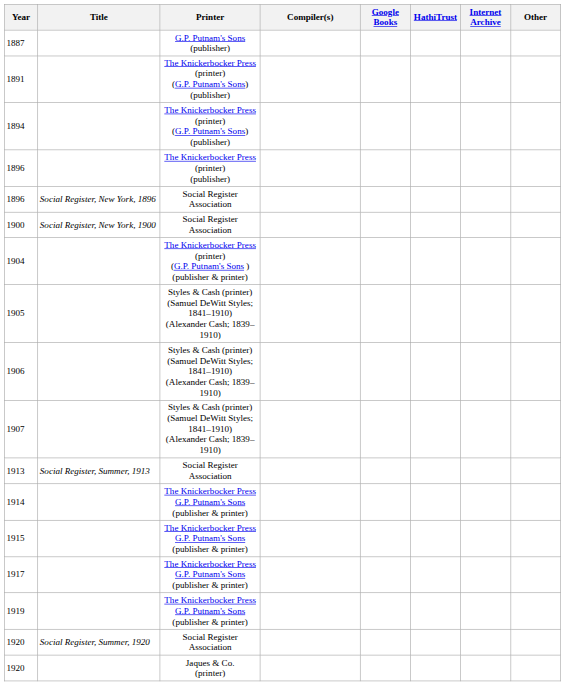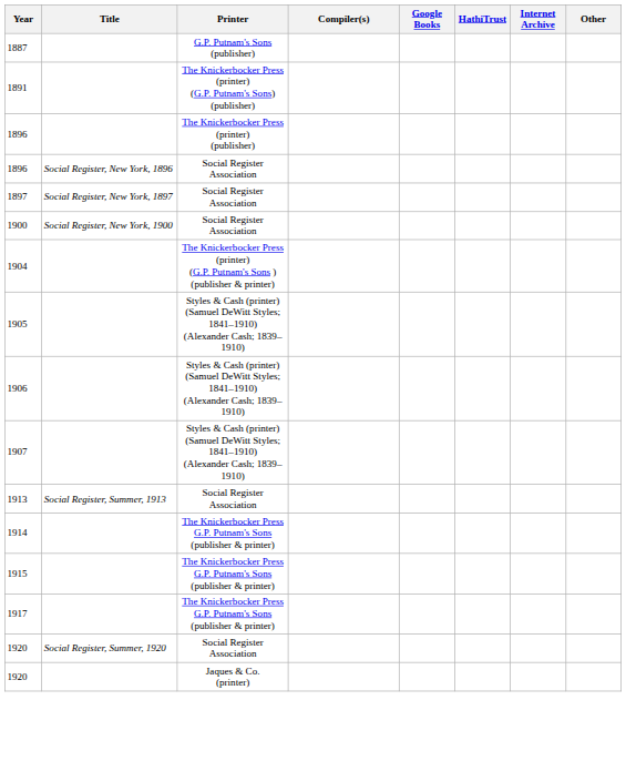 <table class="wikitable collapsible sortable" border="0" cellpadding="1" style="color:black; background-color: #FFFFFF; font-size: 90%; width:100%">
 <tr>
 <th>Year</th>
 <th>Title</th>
 <th>Printer</th>
 <th>Compiler(s)</th>
 <th><a href='#'>Google<br>Books</a></th>
 <th><a href='#'>HathiTrust</a></th>
 <th><a href='#'>Internet<br>Archive</a></th>
 <th>Other</th>
 </tr>
 <tr>
 <td width="6%">1887</td>
 <td width="22%"  data-sort-value="union 1887"></td>
 <td style="text-align:center" width="18%" data-sort-value="putnam 1887"><a href='#'>G.P. Putnam's Sons</a><br>(publisher)</td>
 <td style="text-align:center" width="18%"></td>
 <td style="text-align:center" width="9%" data-sort-value="google books 1887"></td>
 <td style="text-align:center" width="9%"></td>
 <td style="text-align:center" width="9%"></td>
 <td style="text-align:center" width="9%"></td>
 </tr>
 <tr>
 <td width="6%">1891</td>
 <td width="22%"  data-sort-value="union 1891"></td>
 <td style="text-align:center" width="18%" data-sort-value="knickerbocker 1891"><a href='#'>The Knickerbocker Press</a><br>(printer)<br>(<a href='#'>G.P. Putnam's Sons</a>)<br>(publisher)</td>
 <td style="text-align:center" width="18%"></td>
 <td style="text-align:center" width="9%" data-sort-value="google books 1891"></td>
 <td style="text-align:center" width="9%"></td>
 <td style="text-align:center" width="9%"></td>
 <td style="text-align:center" width="9%"></td>
 </tr>
 <tr>
-<td width="6%">1894</td>
-<td width="22%"  data-sort-value="union 1894"></td>
-<td style="text-align:center" width="18%" data-sort-value="knickerbocker 1894"><a href='#'>The Knickerbocker Press</a><br>(printer)<br>(<a href='#'>G.P. Putnam's Sons</a>)<br>(publisher)</td>
-<td style="text-align:center" width="18%"></td>
-<td style="text-align:center" width="9%" data-sort-value="google books 1894"></td>
-<td style="text-align:center" width="9%"></td>
-<td style="text-align:center" width="9%"></td>
-<td style="text-align:center" width="9%"></td>
-</tr>
-<tr>
 <td width="6%">1896</td>
 <td width="22%"  data-sort-value="union 1896"></td>
 <td style="text-align:center" width="18%" data-sort-value="knickerbocker 1896"><a href='#'>The Knickerbocker Press</a><br>(printer)<br>(publisher)</td>
 <td style="text-align:center" width="18%"></td>
 <td style="text-align:center" width="9%" data-sort-value="google books 1896"></td>
 <td style="text-align:center" width="9%"></td>
 <td style="text-align:center" width="9%"></td>
 <td style="text-align:center" width="9%"></td>
 </tr>
 <tr>
 <td width="6%">1896</td>
 <td width="22%"  data-sort-value="social 1896"><em>Social Register, New York, 1896</em><br></td>
 <td style="text-align:center" width="18%" data-sort-value="social 1896">Social Register Association</td>
+<td style="text-align:center" width="18%"></td>
+<td style="text-align:center" width="9%"></td>
+<td style="text-align:center" width="9%"></td>
+<td style="text-align:center" width="9%"></td>
+<td style="text-align:center" width="9%"></td>
+</tr>
+<tr>
+<td width="6%">1897</td>
+<td width="22%"  data-sort-value="social 1897"><em>Social Register, New York, 1897</em><br></td>
+<td style="text-align:center" width="18%" data-sort-value="social 1897">Social Register Association</td>
 <td style="text-align:center" width="18%"></td>
 <td style="text-align:center" width="9%"></td>
 <td style="text-align:center" width="9%"></td>
 <td style="text-align:center" width="9%"></td>
 <td style="text-align:center" width="9%"></td>
 </tr>
 <tr>
 <td width="6%">1900</td>
 <td width="22%"  data-sort-value="social 1900"><em>Social Register, New York, 1900</em><br></td>
 <td style="text-align:center" width="18%" data-sort-value="social 1900">Social Register Association</td>
 <td style="text-align:center" width="18%"></td>
 <td style="text-align:center" width="9%"></td>
 <td style="text-align:center" width="9%"></td>
 <td style="text-align:center" width="9%"></td>
 <td style="text-align:center" width="9%"></td>
 </tr>
 <tr>
 <td width="6%">1904</td>
 <td width="22%"  data-sort-value="union 1904"></td>
 <td style="text-align:center" width="18%" data-sort-value="styles 1904"><a href='#'>The Knickerbocker Press</a><br>(printer)<br>(<a href='#'>G.P. Putnam's Sons</a> )<br>(publisher & printer)</td>
 <td style="text-align:center" width="18%"></td>
 <td style="text-align:center" width="9%" data-sort-value="google books 1904"></td>
 <td style="text-align:center" width="9%"></td>
 <td style="text-align:center" width="9%"></td>
 <td style="text-align:center" width="9%"></td>
 </tr>
 <tr>
 <td width="6%">1905</td>
 <td width="22%"  data-sort-value="union 1905"></td>
 <td style="text-align:center" width="18%" data-sort-value="styles 1905">Styles & Cash (printer)<br>(Samuel DeWitt Styles; 1841–1910)<br>(Alexander Cash; 1839–1910)</td>
 <td style="text-align:center" width="18%"></td>
 <td style="text-align:center" width="9%" data-sort-value="google books 1905"></td>
 <td style="text-align:center" width="9%"></td>
 <td style="text-align:center" width="9%" data-sort-value="internet archive 1905"></td>
 <td style="text-align:center" width="9%"></td>
 </tr>
 <tr>
 <td width="6%">1906</td>
 <td width="22%"  data-sort-value="union 1906"></td>
 <td style="text-align:center" width="18%" data-sort-value="styles 1906">Styles & Cash (printer)<br>(Samuel DeWitt Styles; 1841–1910)<br>(Alexander Cash; 1839–1910)</td>
 <td style="text-align:center" width="18%"></td>
 <td style="text-align:center" width="9%" data-sort-value="google books 1906"></td>
 <td style="text-align:center" width="9%"></td>
 <td style="text-align:center" width="9%"></td>
 <td style="text-align:center" width="9%"></td>
 </tr>
 <tr>
 <td width="6%">1907</td>
 <td width="22%"  data-sort-value="union 1907"></td>
 <td style="text-align:center" width="18%" data-sort-value="styles 1907">Styles & Cash (printer)<br>(Samuel DeWitt Styles; 1841–1910)<br>(Alexander Cash; 1839–1910)</td>
 <td style="text-align:center" width="18%"></td>
 <td style="text-align:center" width="9%" data-sort-value="google books 1907"></td>
 <td style="text-align:center" width="9%"></td>
 <td style="text-align:center" width="9%"></td>
 <td style="text-align:center" width="9%"></td>
 </tr>
 <tr>
 <td width="6%">1913</td>
 <td width="22%" data-sort-value="social 1913"><em>Social Register, Summer, 1913</em><br></td>
 <td style="text-align:center" width="18%" data-sort-value="social 1913">Social Register Association</td>
 <td style="text-align:center" width="18%"></td>
 <td style="text-align:center" width="9%" data-sort-value="google books 1913"></td>
 <td style="text-align:center" width="9%"></td>
 <td style="text-align:center" width="9%"></td>
 <td style="text-align:center" width="9%"></td>
 </tr>
 <tr>
 <td width="6%">1914</td>
 <td width="22%"  data-sort-value="union 1914"></td>
 <td style="text-align:center" width="18%" data-sort-value="knickerbocker 1914"><a href='#'>The Knickerbocker Press</a><br><a href='#'>G.P. Putnam's Sons</a><br>(publisher & printer)</td>
 <td style="text-align:center" width="18%"></td>
 <td style="text-align:center" width="9%" data-sort-value="google books 1914"></td>
 <td style="text-align:center" width="9%"></td>
 <td style="text-align:center" width="9%"></td>
 <td style="text-align:center" width="9%"></td>
 </tr>
 <tr>
 <td width="6%">1915</td>
 <td width="22%"  data-sort-value="union 1915"></td>
 <td style="text-align:center" width="18%" data-sort-value="knickerbocker 1915"><a href='#'>The Knickerbocker Press</a><br><a href='#'>G.P. Putnam's Sons</a><br>(publisher & printer)</td>
 <td style="text-align:center" width="18%"></td>
 <td style="text-align:center" width="9%" data-sort-value="google books 1915"></td>
 <td style="text-align:center" width="9%"></td>
 <td style="text-align:center" width="9%"></td>
 <td style="text-align:center" width="9%"></td>
 </tr>
 <tr>
 <td width="6%">1917</td>
 <td width="22%"  data-sort-value="union 1917"></td>
 <td style="text-align:center" width="18%" data-sort-value="knickerbocker 1917"><a href='#'>The Knickerbocker Press</a><br><a href='#'>G.P. Putnam's Sons</a><br>(publisher & printer)</td>
 <td style="text-align:center" width="18%"></td>
 <td style="text-align:center" width="9%" data-sort-value="google books 1917"></td>
 <td style="text-align:center" width="9%"></td>
 <td style="text-align:center" width="9%"></td>
 <td style="text-align:center" width="9%"></td>
 </tr>
 <tr>
-<td width="6%">1919</td>
-<td width="22%" data-sort-value="union 1919"></td>
-<td style="text-align:center" width="18%" data-sort-value="knickerbocker 1919"><a href='#'>The Knickerbocker Press</a><br><a href='#'>G.P. Putnam's Sons</a><br>(publisher & printer)</td>
-<td style="text-align:center" width="18%"></td>
-<td style="text-align:center" width="9%" data-sort-value="google books 1919"></td>
-<td style="text-align:center" width="9%"></td>
-<td style="text-align:center" width="9%"></td>
-<td style="text-align:center" width="9%"></td>
-</tr>
-<tr>
 <td width="6%">1920</td>
 <td width="22%" data-sort-value="social 1920"><em>Social Register, Summer, 1920</em><br></td>
 <td style="text-align:center" width="18%" data-sort-value="social 1920">Social Register Association</td>
 <td style="text-align:center" width="18%"></td>
 <td style="text-align:center" width="9%" data-sort-value="google books 1920"></td>
 <td style="text-align:center" width="9%"></td>
 <td style="text-align:center" width="9%"></td>
 <td style="text-align:center" width="9%"></td>
 </tr>
 <tr>
 <td width="6%">1920</td>
 <td width="22%"  data-sort-value="union 1920"></td>
 <td style="text-align:center" width="18%" data-sort-value="jaques 1920">Jaques & Co.<br>(printer)</td>
 <td style="text-align:center" width="18%"></td>
 <td style="text-align:center" width="9%" data-sort-value="google books 1920"></td>
 <td style="text-align:center" width="9%"></td>
 <td style="text-align:center" width="9%"></td>
 <td style="text-align:center" width="9%"></td>
 </tr>
 </table>
